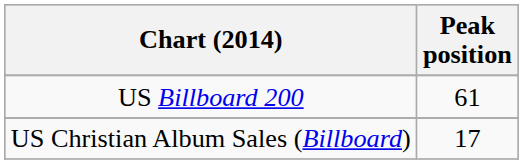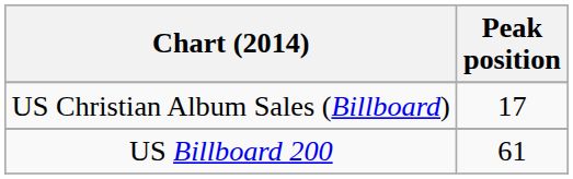 <table class="wikitable sortable plainrowheaders" style="text-align:center">
 <tr>
 <th scope="col">Chart (2014)</th>
 <th scope="col">Peak<br> position</th>
 </tr>
 <tr>
 </tr>
 <tr>
 </tr>
 <tr>
-<td>US <em><a href='#'>Billboard 200</a></em></td>
-<td>61</td>
+<td>US Christian Album Sales (<em><a href='#'>Billboard</a></em>)</td>
+<td align="center">17</td>
 </tr>
 <tr>
 </tr>
 <tr>
 </tr>
 <tr>
-<td>US Christian Album Sales (<em><a href='#'>Billboard</a></em>)</td>
-<td align="center">17</td>
+<td>US <em><a href='#'>Billboard 200</a></em></td>
+<td>61</td>
 </tr>
 </table>
